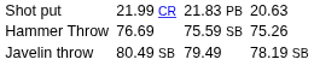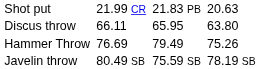 <table>
 <tr>
 <td>Shot put<br><em> </em></td>
 <td></td>
 <td>21.99 <small><a href='#'>CR</a></small></td>
 <td></td>
 <td>21.83 <small>PB</small></td>
 <td></td>
 <td>20.63</td>
 </tr>
 <tr>
+<td>Discus throw<br><em> </em></td>
+<td></td>
+<td>66.11</td>
+<td></td>
+<td>65.95</td>
+<td></td>
+<td>63.80</td>
+</tr>
+<tr>
 <td>Hammer Throw<br><em></em></td>
 <td></td>
 <td>76.69</td>
 <td></td>
-<td>75.59 <small>SB</small></td>
+<td>79.49</td>
 <td></td>
 <td>75.26</td>
 </tr>
 <tr>
 <td>Javelin throw<br><em> </em></td>
 <td></td>
 <td>80.49 <small>SB</small></td>
 <td></td>
-<td>79.49</td>
+<td>75.59 <small>SB</small></td>
 <td></td>
 <td>78.19 <small>SB</small></td>
 </tr>
 </table>
